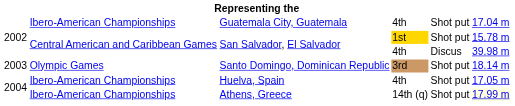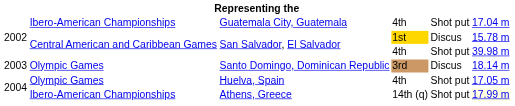 <table>
 <tr>
 <th colspan="6">Representing the </th>
 </tr>
 <tr>
 <td rowspan=3>2002</td>
 <td><a href='#'>Ibero-American Championships</a></td>
 <td><a href='#'>Guatemala City, Guatemala</a></td>
 <td>4th</td>
 <td>Shot put</td>
 <td><a href='#'>17.04 m</a></td>
 </tr>
 <tr>
 <td rowspan=2><a href='#'>Central American and Caribbean Games</a></td>
 <td rowspan=2><a href='#'>San Salvador</a>, <a href='#'>El Salvador</a></td>
 <td bgcolor=gold>1st</td>
-<td>Shot put</td>
+<td>Discus</td>
 <td><a href='#'>15.78 m</a></td>
 </tr>
 <tr>
 <td>4th</td>
-<td>Discus</td>
+<td>Shot put</td>
 <td><a href='#'>39.98 m</a></td>
 </tr>
 <tr>
 <td>2003</td>
 <td><a href='#'>Olympic Games</a></td>
 <td><a href='#'>Santo Domingo, Dominican Republic</a></td>
 <td bgcolor="cc9966">3rd</td>
-<td>Shot put</td>
+<td>Discus</td>
 <td><a href='#'>18.14 m</a></td>
 </tr>
 <tr>
 <td rowspan=2>2004</td>
-<td><a href='#'>Ibero-American Championships</a></td>
+<td><a href='#'>Olympic Games</a></td>
 <td><a href='#'>Huelva, Spain</a></td>
 <td>4th</td>
 <td>Shot put</td>
 <td><a href='#'>17.05 m</a></td>
 </tr>
 <tr>
 <td><a href='#'>Ibero-American Championships</a></td>
 <td><a href='#'>Athens, Greece</a></td>
 <td>14th (q)</td>
 <td>Shot put</td>
 <td style="background: lightyellow;"><a href='#'>17.99 m</a></td>
 </tr>
 </table>
